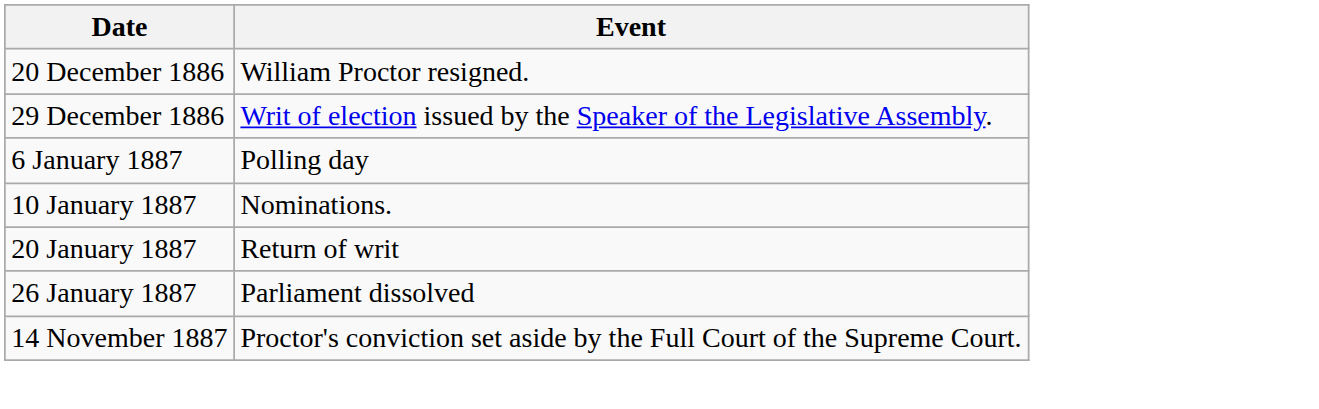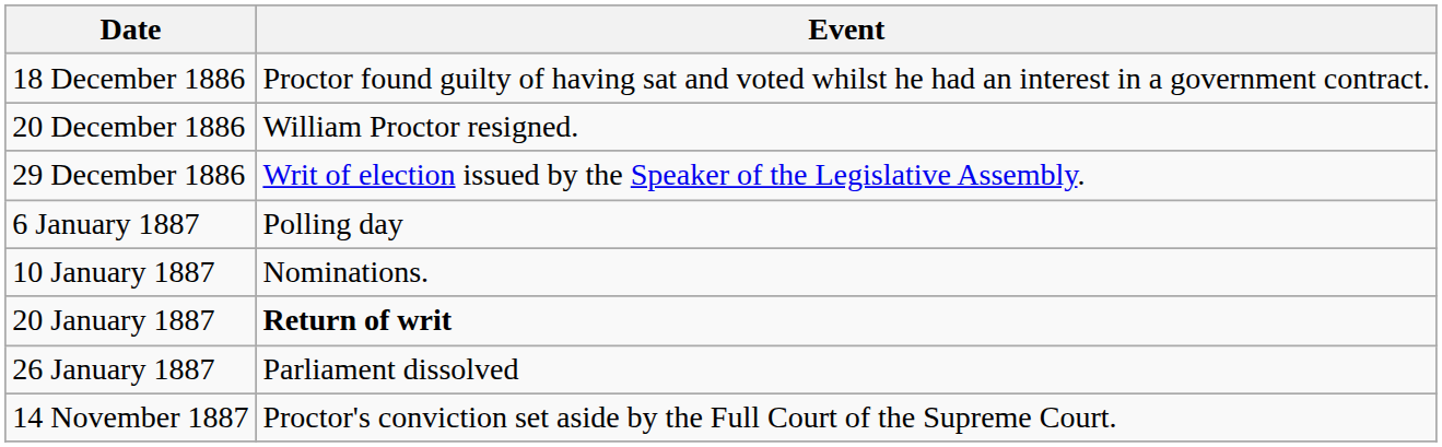 <table class="wikitable">
 <tr>
 <th>Date</th>
 <th>Event</th>
+</tr>
+<tr>
+<td>18 December 1886</td>
+<td>Proctor found guilty of having sat and voted whilst he had an interest in a government contract.</td>
 </tr>
 <tr>
 <td>20 December 1886</td>
 <td>William Proctor resigned.</td>
 </tr>
 <tr>
 <td>29 December 1886</td>
 <td><a href='#'>Writ of election</a> issued by the <a href='#'>Speaker of the Legislative Assembly</a>.</td>
 </tr>
 <tr>
 <td>6 January 1887</td>
 <td>Polling day</td>
 </tr>
 <tr>
 <td>10 January 1887</td>
 <td>Nominations.</td>
 </tr>
 <tr>
 <td>20 January 1887</td>
-<td>Return of writ</td>
+<td><strong>Return of writ</strong></td>
 </tr>
 <tr>
 <td>26 January 1887</td>
 <td>Parliament dissolved</td>
 </tr>
 <tr>
 <td>14 November 1887</td>
 <td>Proctor's conviction set aside by the Full Court of the Supreme Court.</td>
 </tr>
 </table>
